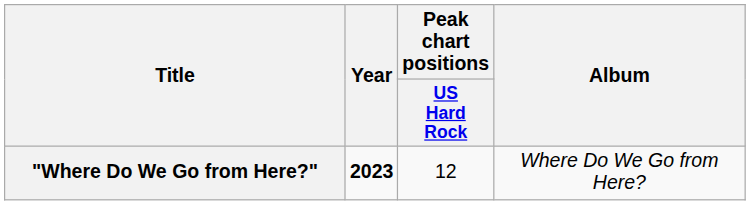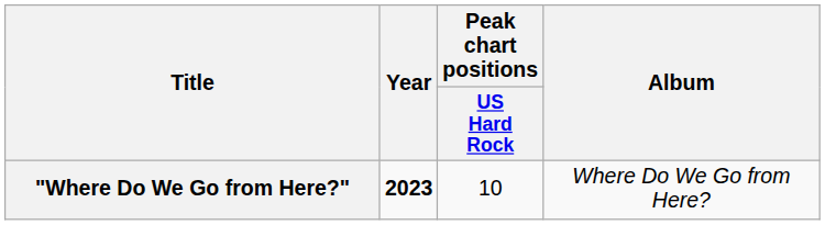 <table class="wikitable plainrowheaders" style="text-align:center;">
 <tr>
 <th scope="col" rowspan="2" style="width:17em;">Title</th>
 <th scope="col" rowspan="2">Year</th>
 <th scope="col" colspan="1">Peak chart positions</th>
 <th scope="col" rowspan="2">Album</th>
 </tr>
 <tr>
 <th style="width:3.5em;font-size:90%"><a href='#'>US<br>Hard<br>Rock</a></th>
 </tr>
 <tr>
 <th scope="row">"Where Do We Go from Here?"</th>
 <td><strong>2023</strong></td>
-<td>12</td>
+<td>10</td>
 <td><em>Where Do We Go from Here?</em></td>
 </tr>
 </table>
